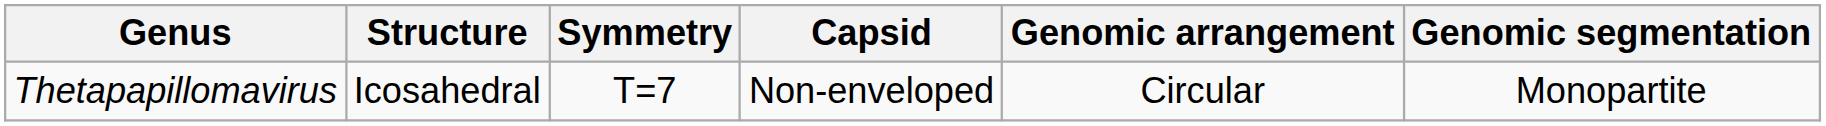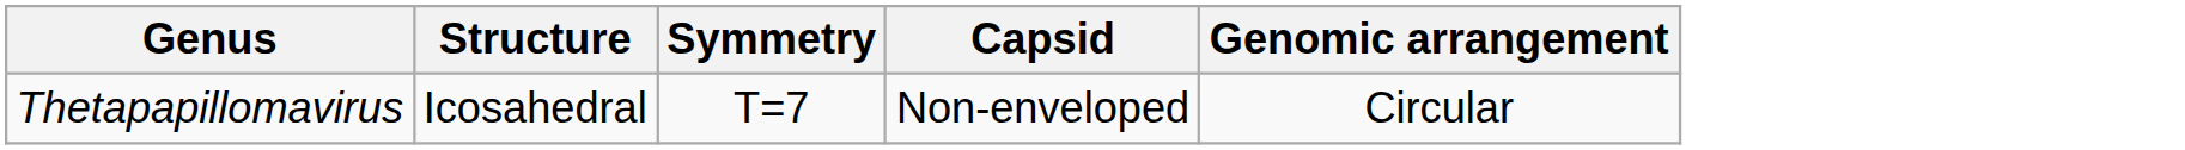 <table class="wikitable sortable" style="text-align:center">
 <tr>
 <th>Genus</th>
 <th>Structure</th>
 <th>Symmetry</th>
 <th>Capsid</th>
 <th>Genomic arrangement</th>
-<th>Genomic segmentation</th>
 </tr>
 <tr>
 <td><em>Thetapapillomavirus</em></td>
 <td>Icosahedral</td>
 <td>T=7</td>
 <td>Non-enveloped</td>
 <td>Circular</td>
-<td>Monopartite</td>
 </tr>
 </table>
